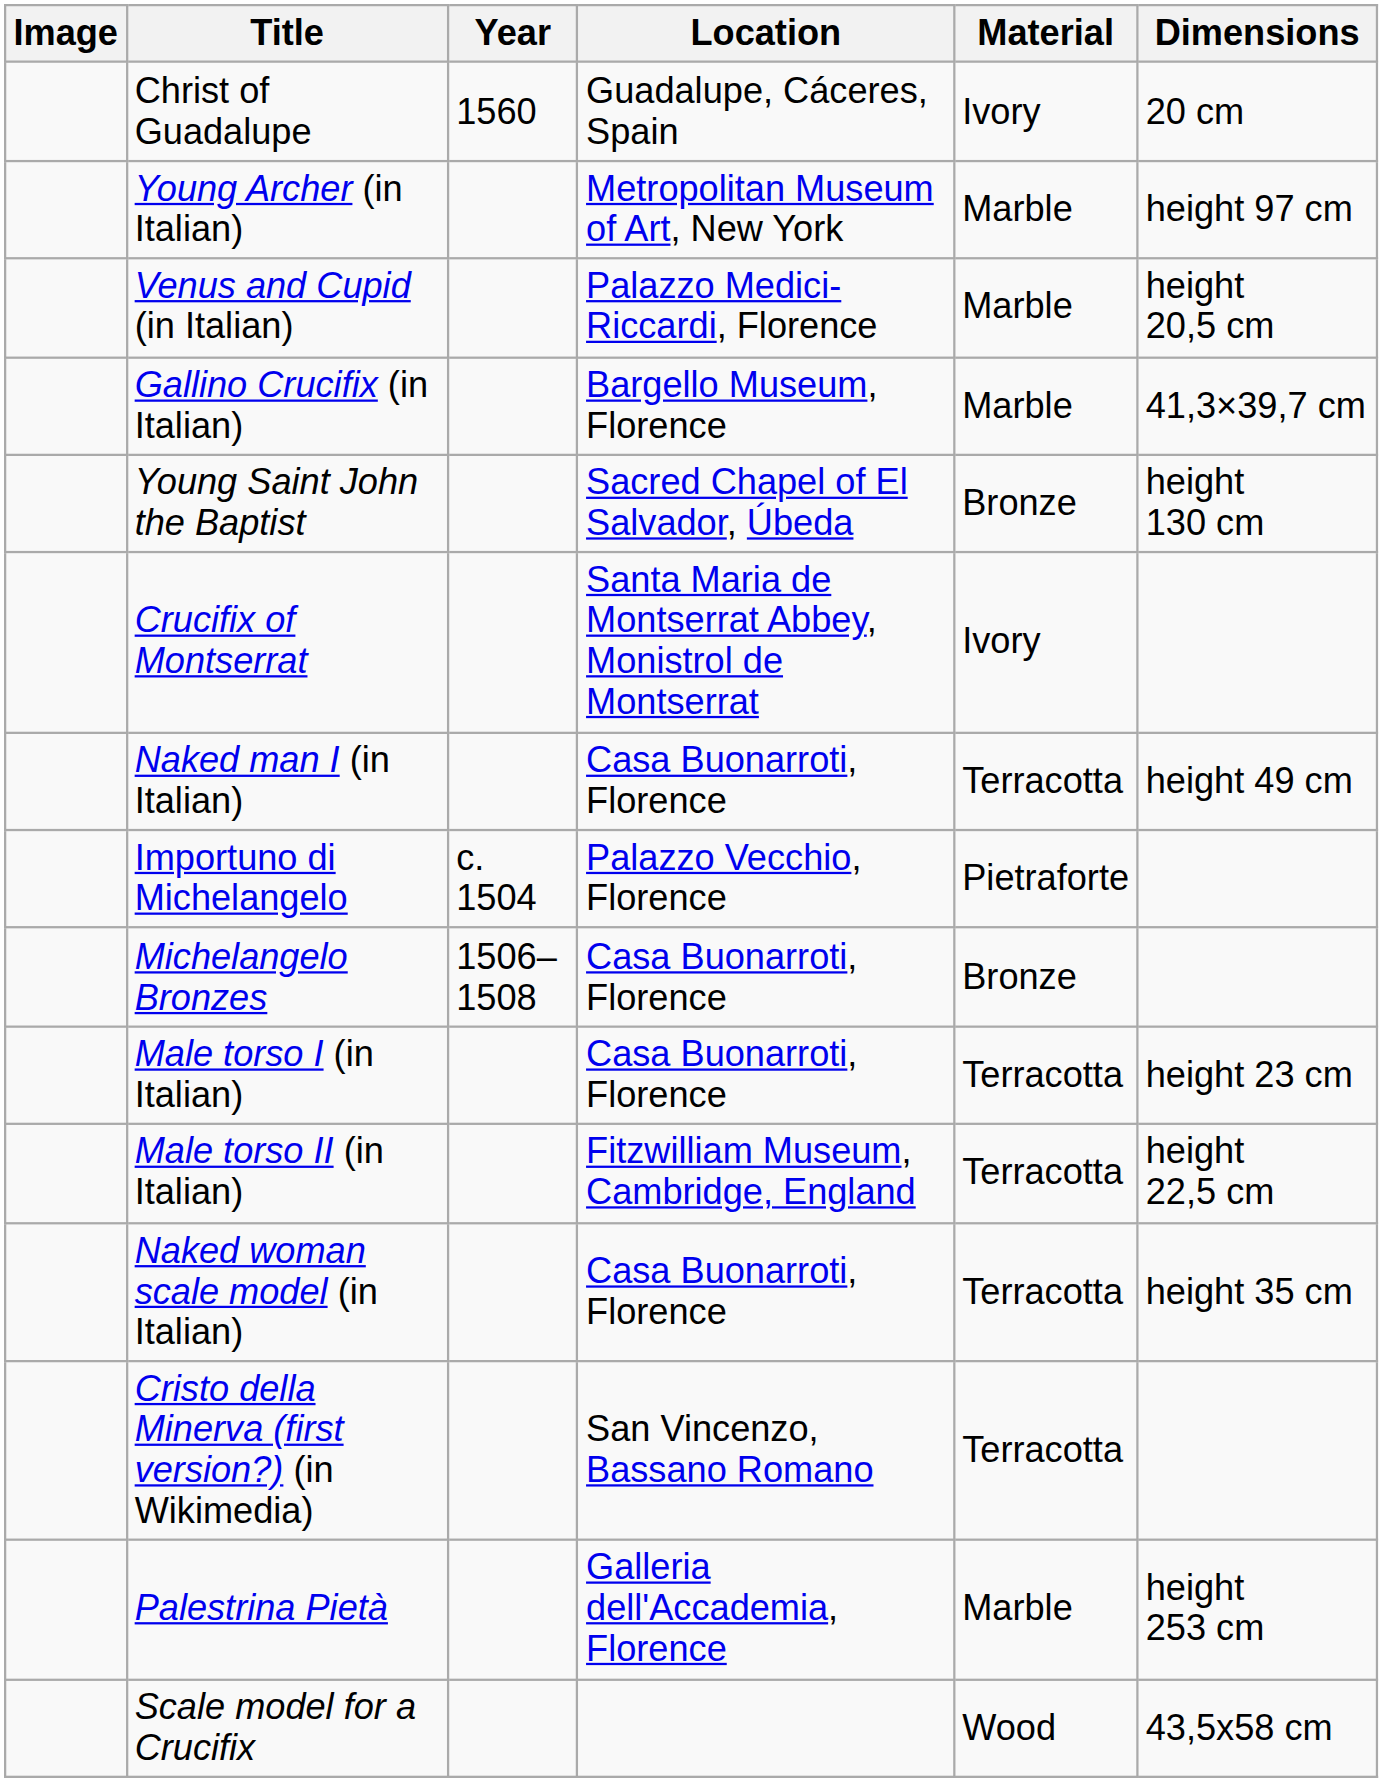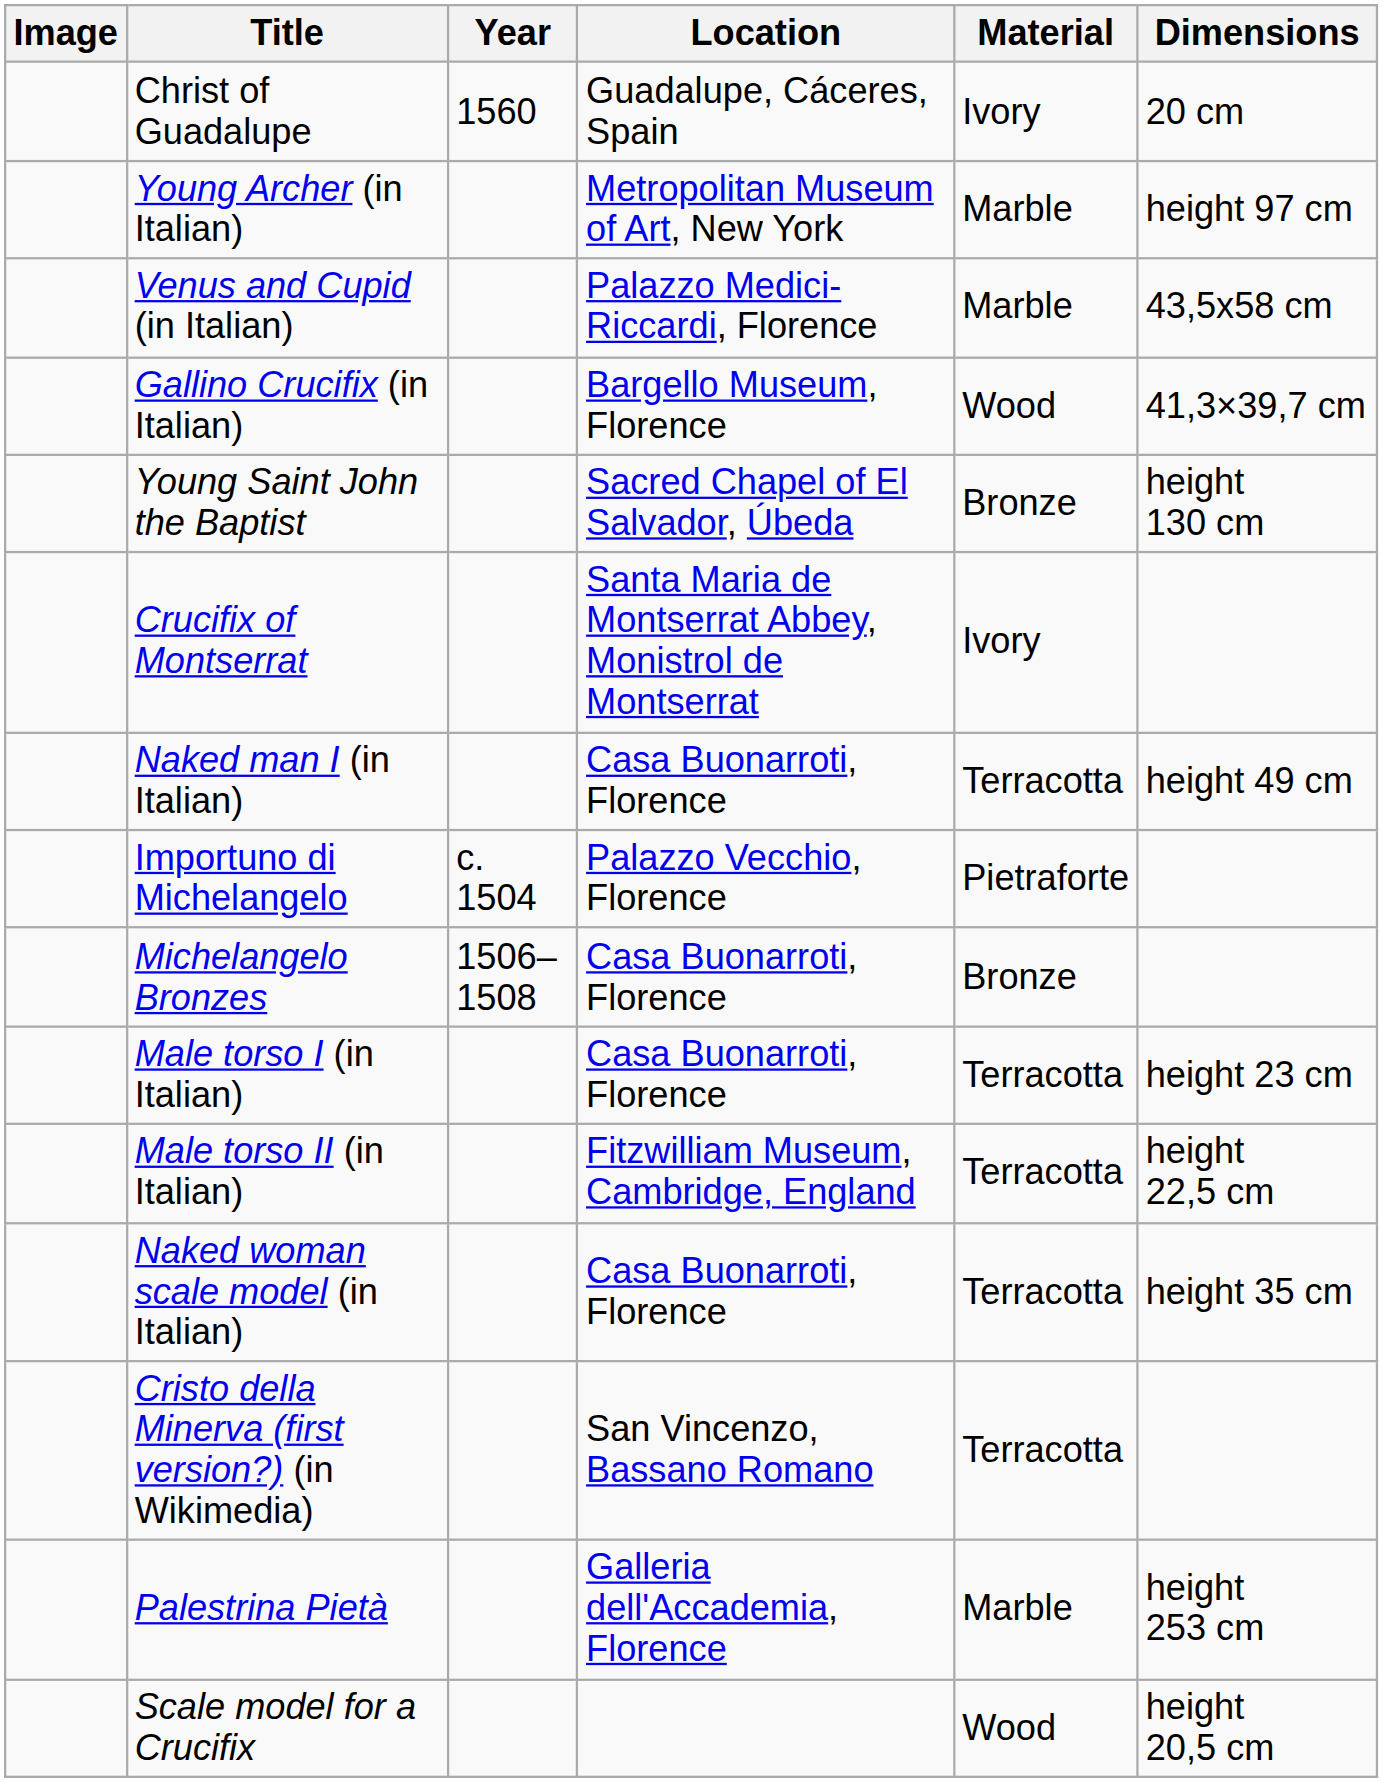 <table class="wikitable sortable">
 <tr>
 <th>Image</th>
 <th>Title</th>
 <th>Year</th>
 <th>Location</th>
 <th>Material</th>
 <th>Dimensions</th>
 </tr>
 <tr>
 <td></td>
 <td>Christ of Guadalupe</td>
 <td>1560</td>
 <td>Guadalupe, Cáceres, Spain</td>
 <td>Ivory</td>
 <td>20 cm</td>
 </tr>
 <tr>
 <td></td>
 <td><a href='#'><em>Young Archer</em></a> (in Italian)</td>
 <td></td>
 <td><a href='#'>Metropolitan Museum of Art</a>, New York</td>
 <td>Marble</td>
 <td>height 97 cm</td>
 </tr>
 <tr>
 <td></td>
 <td><a href='#'><em>Venus and Cupid</em></a> (in Italian)</td>
 <td></td>
 <td><a href='#'>Palazzo Medici-Riccardi</a>, Florence</td>
 <td>Marble</td>
-<td>height 20,5 cm</td>
+<td>43,5x58 cm</td>
 </tr>
 <tr>
 <td></td>
 <td><a href='#'><em>Gallino Crucifix</em></a> (in Italian)</td>
 <td></td>
 <td><a href='#'>Bargello Museum</a>, Florence</td>
-<td>Marble</td>
+<td>Wood</td>
 <td>41,3×39,7 cm</td>
 </tr>
 <tr>
 <td></td>
 <td><em>Young Saint John the Baptist</em> </td>
 <td></td>
 <td><a href='#'>Sacred Chapel of El Salvador</a>, <a href='#'>Úbeda</a></td>
 <td>Bronze</td>
 <td>height 130 cm</td>
 </tr>
 <tr>
 <td></td>
 <td><em><a href='#'>Crucifix of Montserrat</a></em> </td>
 <td></td>
 <td><a href='#'>Santa Maria de Montserrat Abbey</a>, <a href='#'>Monistrol de Montserrat</a></td>
 <td>Ivory</td>
 <td></td>
 </tr>
 <tr>
 <td></td>
 <td><a href='#'><em>Naked man I</em></a> (in Italian)</td>
 <td></td>
 <td><a href='#'>Casa Buonarroti</a>, Florence</td>
 <td>Terracotta</td>
 <td>height 49 cm</td>
 </tr>
 <tr>
 <td></td>
 <td><a href='#'>Importuno di Michelangelo</a></td>
 <td>c. 1504</td>
 <td><a href='#'>Palazzo Vecchio</a>, Florence</td>
 <td>Pietraforte</td>
 <td></td>
 </tr>
 <tr>
 <td></td>
 <td><em><a href='#'>Michelangelo Bronzes</a></em></td>
 <td>1506–1508</td>
 <td><a href='#'>Casa Buonarroti</a>, Florence</td>
 <td>Bronze</td>
 <td></td>
 </tr>
 <tr>
 <td></td>
 <td><a href='#'><em>Male torso I</em></a> (in Italian)</td>
 <td></td>
 <td><a href='#'>Casa Buonarroti</a>, Florence</td>
 <td>Terracotta</td>
 <td>height 23 cm</td>
 </tr>
 <tr>
 <td></td>
 <td><a href='#'><em>Male torso II</em></a> (in Italian)</td>
 <td></td>
 <td><a href='#'>Fitzwilliam Museum</a>, <a href='#'>Cambridge, England</a></td>
 <td>Terracotta</td>
 <td>height 22,5 cm</td>
 </tr>
 <tr>
 <td></td>
 <td><a href='#'><em>Naked woman scale model</em></a> (in Italian)</td>
 <td></td>
 <td><a href='#'>Casa Buonarroti</a>, Florence</td>
 <td>Terracotta</td>
 <td>height 35 cm</td>
 </tr>
 <tr>
 <td></td>
 <td><a href='#'><em>Cristo della Minerva (first version?)</em></a> (in Wikimedia)</td>
 <td></td>
 <td>San Vincenzo, <a href='#'>Bassano Romano</a></td>
 <td>Terracotta</td>
 <td></td>
 </tr>
 <tr>
 <td></td>
 <td><em><a href='#'>Palestrina Pietà</a></em></td>
 <td></td>
 <td><a href='#'>Galleria dell'Accademia</a>, <a href='#'>Florence</a></td>
 <td>Marble</td>
 <td>height 253 cm</td>
 </tr>
 <tr>
 <td></td>
 <td><em>Scale model for a Crucifix</em></td>
 <td></td>
 <td></td>
 <td>Wood</td>
-<td>43,5x58 cm</td>
+<td>height 20,5 cm</td>
 </tr>
 <tr>
 </tr>
 </table>
